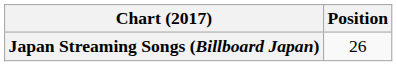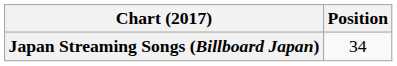 <table class="wikitable plainrowheaders" style="text-align:center">
 <tr>
 <th>Chart (2017)</th>
 <th>Position</th>
 </tr>
 <tr>
 <th scope="row">Japan Streaming Songs (<em>Billboard Japan</em>)</th>
-<td>26</td>
+<td>34</td>
 </tr>
 </table>
